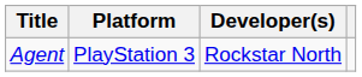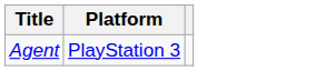 <table class="wikitable sortable">
 <tr>
 <th>Title</th>
 <th>Platform</th>
-<th>Developer(s)</th>
 <th class="unsortable"></th>
 </tr>
 <tr>
 <td><em><a href='#'>Agent</a></em></td>
 <td><a href='#'>PlayStation 3</a></td>
-<td><a href='#'>Rockstar North</a></td>
 <td></td>
 </tr>
 </table>
